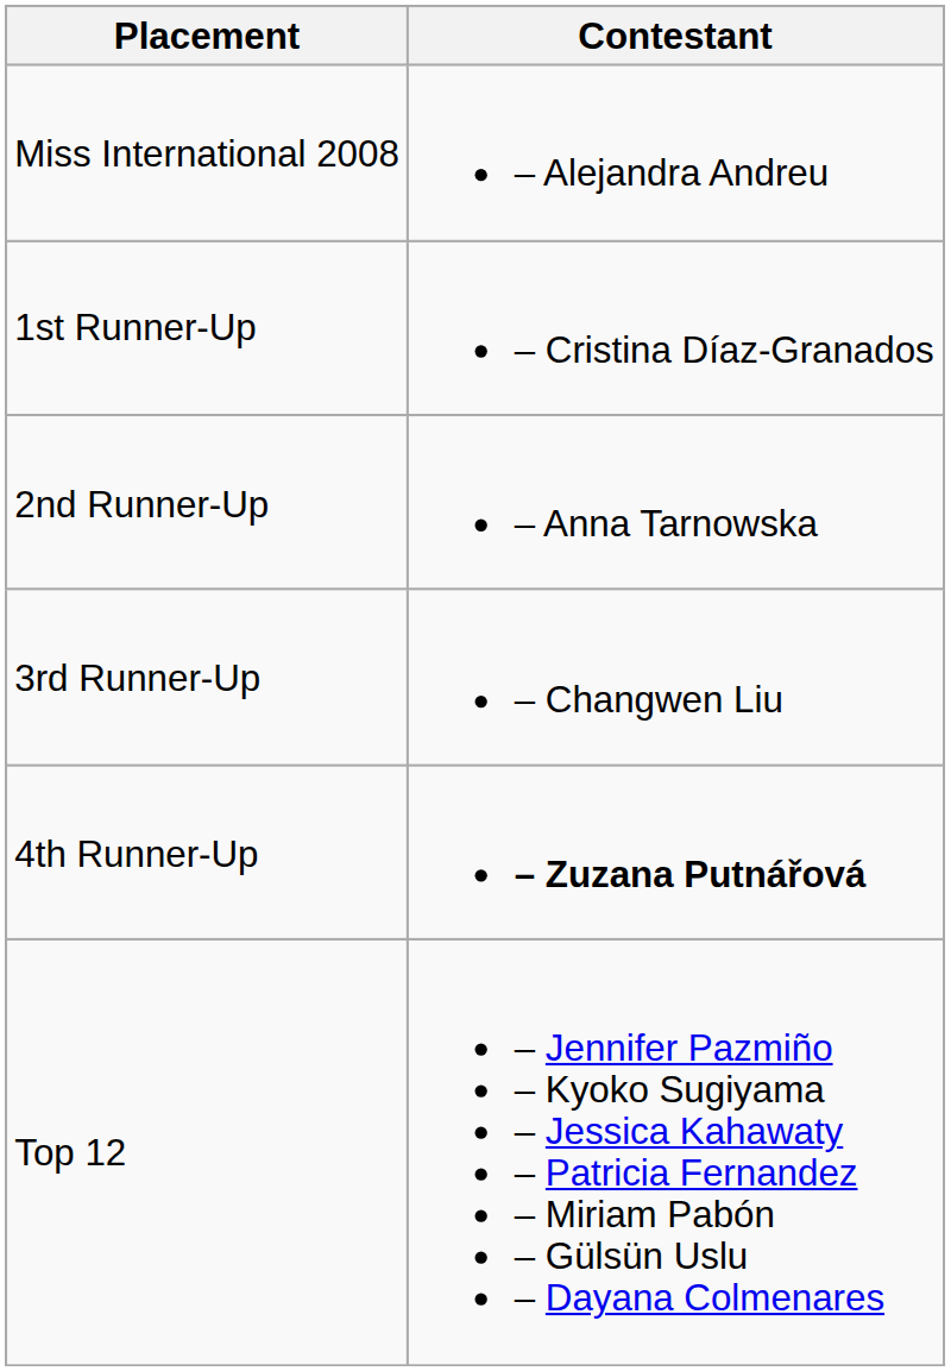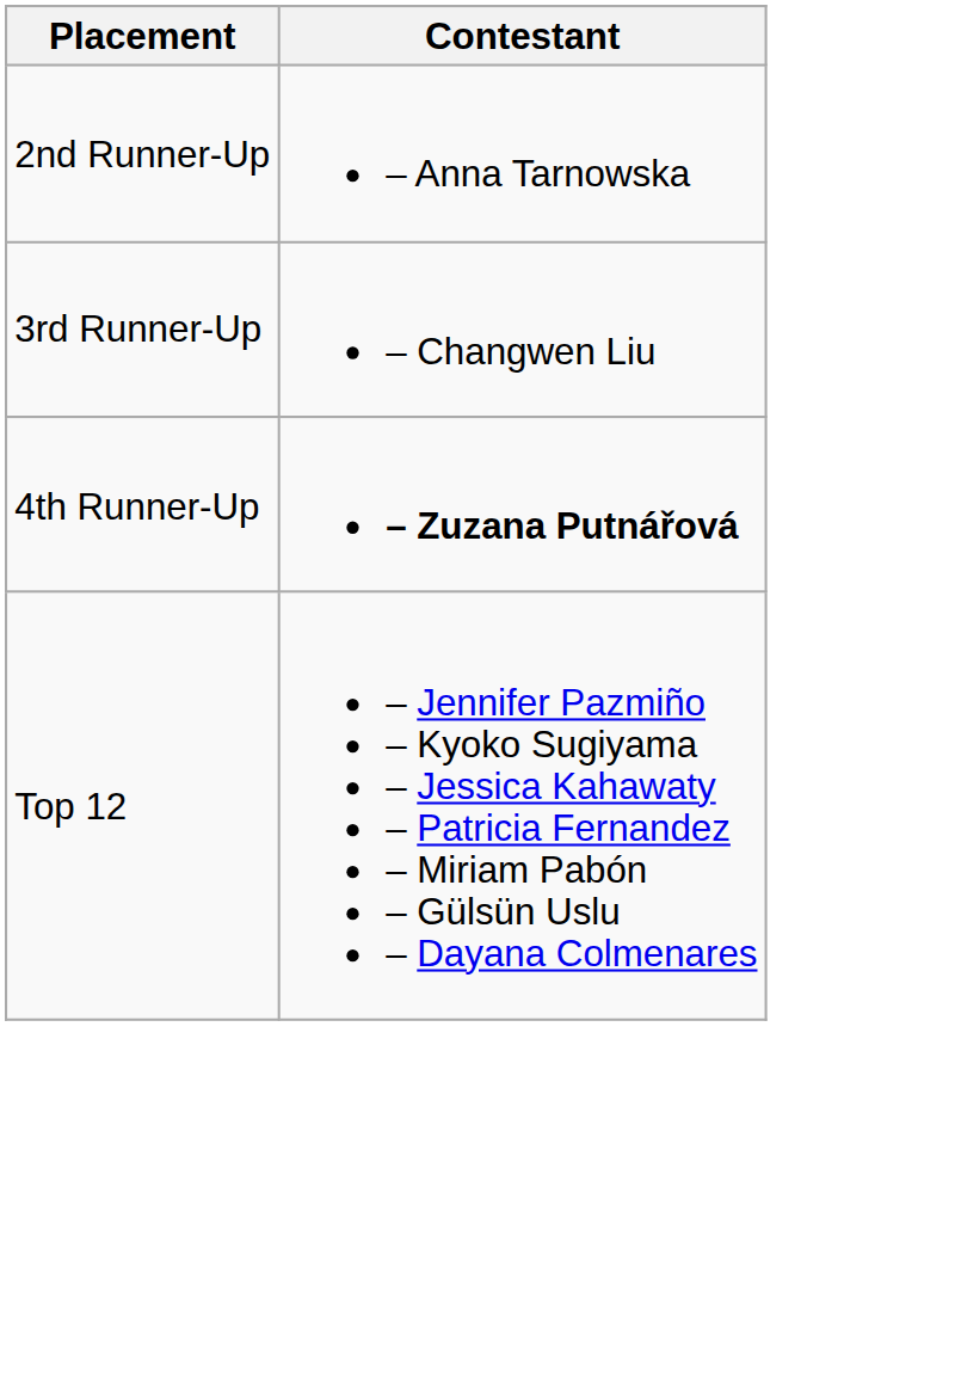 <table class="wikitable sortable" style="font-size:95%;">
 <tr>
 <th>Placement</th>
 <th>Contestant</th>
-</tr>
-<tr>
-<td>Miss International 2008</td>
-<td><br><ul><li> – Alejandra Andreu</li></ul></td>
-</tr>
-<tr>
-<td>1st Runner-Up</td>
-<td><br><ul><li> – Cristina Díaz-Granados</li></ul></td>
 </tr>
 <tr>
 <td>2nd Runner-Up</td>
 <td><br><ul><li> – Anna Tarnowska</li></ul></td>
 </tr>
 <tr>
 <td>3rd Runner-Up</td>
 <td><br><ul><li> – Changwen Liu</li></ul></td>
 </tr>
 <tr>
 <td>4th Runner-Up</td>
 <td><strong><br><ul><li> – Zuzana Putnářová</li></ul></strong></td>
 </tr>
 <tr>
 <td>Top 12</td>
 <td><br><ul><li> – <a href='#'>Jennifer Pazmiño</a></li><li> – Kyoko Sugiyama</li><li> – <a href='#'>Jessica Kahawaty</a></li><li> – <a href='#'>Patricia Fernandez</a></li><li> – Miriam Pabón</li><li> – Gülsün Uslu</li><li> – <a href='#'>Dayana Colmenares</a></li></ul></td>
 </tr>
 </table>
